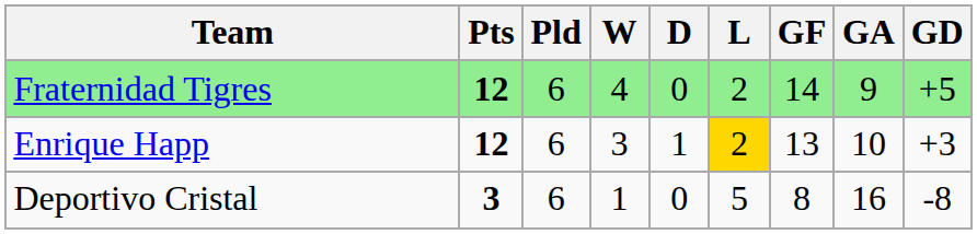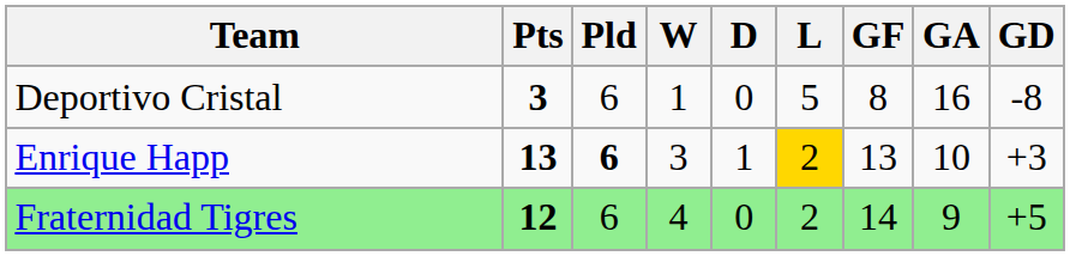 <table class="wikitable" style="text-align: center;">
 <tr>
 <th width="200">Team</th>
 <th width="20" abbr="Points">Pts</th>
 <th width="20" abbr="Played">Pld</th>
 <th width="20" abbr="Won">W</th>
 <th width="20" abbr="Drawn">D</th>
 <th width="20" abbr="Lost">L</th>
 <th width="20" abbr="Goals for">GF</th>
 <th width="20" abbr="Goals against">GA</th>
 <th width="20" abbr="Goal difference">GD</th>
+</tr>
+<tr>
+<td style="text-align:left;">Deportivo Cristal</td>
+<td><strong>3</strong></td>
+<td>6</td>
+<td>1</td>
+<td>0</td>
+<td>5</td>
+<td>8</td>
+<td>16</td>
+<td>-8</td>
+</tr>
+<tr>
+<td style="text-align:left;"><a href='#'>Enrique Happ</a></td>
+<td><strong>13</strong></td>
+<td><strong>6</strong></td>
+<td>3</td>
+<td>1</td>
+<td style="background: gold;">2</td>
+<td>13</td>
+<td>10</td>
+<td>+3</td>
 </tr>
 <tr bgcolor="#90EE90">
 <td style="text-align:left;"><a href='#'>Fraternidad Tigres</a></td>
 <td><strong>12</strong></td>
 <td>6</td>
 <td>4</td>
 <td>0</td>
 <td>2</td>
 <td>14</td>
 <td>9</td>
 <td>+5</td>
 </tr>
 <tr>
-<td style="text-align:left;"><a href='#'>Enrique Happ</a></td>
-<td><strong>12</strong></td>
-<td>6</td>
-<td>3</td>
-<td>1</td>
-<td style="background: gold;">2</td>
-<td>13</td>
-<td>10</td>
-<td>+3</td>
-</tr>
-<tr>
-<td style="text-align:left;">Deportivo Cristal</td>
-<td><strong>3</strong></td>
-<td>6</td>
-<td>1</td>
-<td>0</td>
-<td>5</td>
-<td>8</td>
-<td>16</td>
-<td>-8</td>
-</tr>
-<tr>
 </tr>
 </table>
